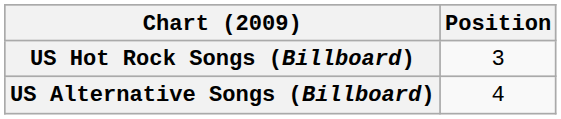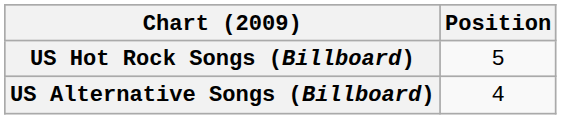 <table class="wikitable sortable plainrowheaders" style="text-align:center">
 <tr>
 <th scope="col">Chart (2009)</th>
 <th scope="col">Position</th>
 </tr>
 <tr>
 <th scope="row">US Hot Rock Songs (<em>Billboard</em>)</th>
-<td>3</td>
+<td>5</td>
 </tr>
 <tr>
 <th scope="row">US Alternative Songs (<em>Billboard</em>)</th>
 <td>4</td>
 </tr>
 </table>
